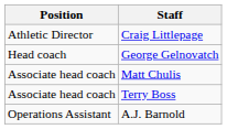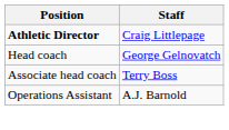 <table class="wikitable">
 <tr>
 <th>Position</th>
 <th>Staff</th>
 </tr>
 <tr>
-<td>Athletic Director</td>
+<td><strong>Athletic Director</strong></td>
 <td><a href='#'>Craig Littlepage</a></td>
 </tr>
 <tr>
 <td>Head coach</td>
 <td><a href='#'>George Gelnovatch</a></td>
-</tr>
-<tr>
-<td>Associate head coach</td>
-<td><a href='#'>Matt Chulis</a></td>
 </tr>
 <tr>
 <td>Associate head coach</td>
 <td><a href='#'>Terry Boss</a></td>
 </tr>
 <tr>
 <td>Operations Assistant</td>
 <td>A.J. Barnold</td>
 </tr>
 </table>
